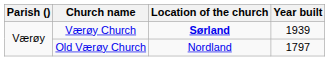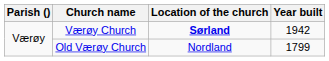 <table class="wikitable" style="text-align:center">
 <tr>
 <th>Parish ()</th>
 <th>Church name</th>
 <th>Location of the church</th>
 <th>Year built</th>
 </tr>
 <tr>
 <td rowspan="2">Værøy</td>
 <td><a href='#'>Værøy Church</a></td>
 <td><strong><a href='#'>Sørland</a></strong></td>
-<td>1939</td>
+<td>1942</td>
 </tr>
 <tr>
 <td><a href='#'>Old Værøy Church</a></td>
 <td><a href='#'>Nordland</a></td>
-<td>1797</td>
+<td>1799</td>
 </tr>
 </table>
